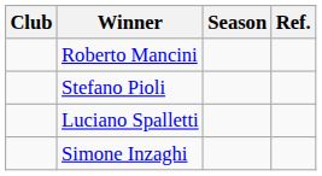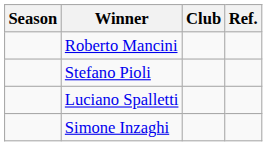 <table class="wikitable" style="font-size: 95%;">
 <tr>
+<th>Season</th>
+<th>Winner</th>
 <th>Club</th>
-<th>Winner</th>
-<th>Season</th>
 <th>Ref.</th>
 </tr>
 <tr>
 <td></td>
 <td> <a href='#'>Roberto Mancini</a></td>
 <td></td>
 <td></td>
 </tr>
 <tr>
 <td></td>
 <td> <a href='#'>Stefano Pioli</a></td>
 <td></td>
 <td></td>
 </tr>
 <tr>
 <td></td>
 <td> <a href='#'>Luciano Spalletti</a></td>
 <td></td>
 <td></td>
 </tr>
 <tr>
 <td></td>
 <td> <a href='#'>Simone Inzaghi</a></td>
 <td></td>
 <td></td>
 </tr>
 </table>
